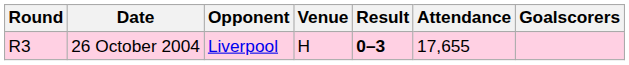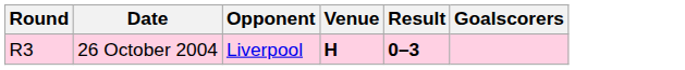 <table class="wikitable">
 <tr>
 <th>Round</th>
 <th>Date</th>
 <th>Opponent</th>
 <th>Venue</th>
 <th>Result</th>
-<th>Attendance</th>
 <th>Goalscorers</th>
 </tr>
 <tr style="background-color: #ffd0e3;">
 <td>R3</td>
 <td>26 October 2004</td>
 <td><a href='#'>Liverpool</a></td>
-<td>H</td>
+<td><strong>H</strong></td>
 <td><strong>0–3</strong></td>
-<td>17,655</td>
 <td></td>
 </tr>
 </table>
